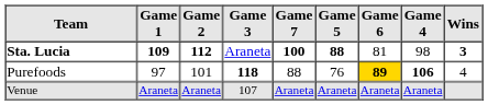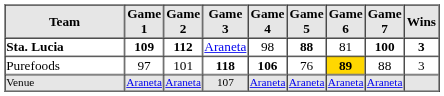 <table border=1 cellspacing=0 width=525 align=center>
 <tr style="text-align:center; background-color:#e6e6e6;">
 <th align=center width=30%>Team</th>
 <th width=8%>Game 1</th>
 <th width=8%>Game 2</th>
 <th width=8%>Game 3</th>
-<th width=8%>Game 7</th>
+<th width=8%>Game 4</th>
 <th width=8%>Game 5</th>
 <th width=8%>Game 6</th>
-<th width=8%>Game 4</th>
+<th width=8%>Game 7</th>
 <th width=8%>Wins</th>
 </tr>
 <tr style="text-align:center;">
 <td align=left><strong>Sta. Lucia</strong></td>
 <td><strong>109</strong></td>
 <td><strong>112</strong></td>
 <td><a href='#'>Araneta</a></td>
-<td><strong>100</strong></td>
+<td>98</td>
 <td><strong>88</strong></td>
 <td>81</td>
-<td>98</td>
+<td><strong>100</strong></td>
 <td><strong>3</strong></td>
 </tr>
 <tr style="text-align:center;">
 <td align=left>Purefoods</td>
 <td>97</td>
 <td>101</td>
 <td><strong>118</strong></td>
-<td>88</td>
+<td><strong>106</strong></td>
 <td>76</td>
 <td style="background: gold;"><strong>89</strong></td>
-<td><strong>106</strong></td>
-<td>4</td>
+<td>88</td>
+<td>3</td>
 </tr>
 <tr style="text-align:center; font-size: 85%; background-color:#e6e6e6;">
 <td align=left>Venue</td>
 <td><a href='#'>Araneta</a></td>
 <td><a href='#'>Araneta</a></td>
 <td>107</td>
 <td><a href='#'>Araneta</a></td>
 <td><a href='#'>Araneta</a></td>
 <td><a href='#'>Araneta</a></td>
 <td><a href='#'>Araneta</a></td>
 <td></td>
 </tr>
 </table>
